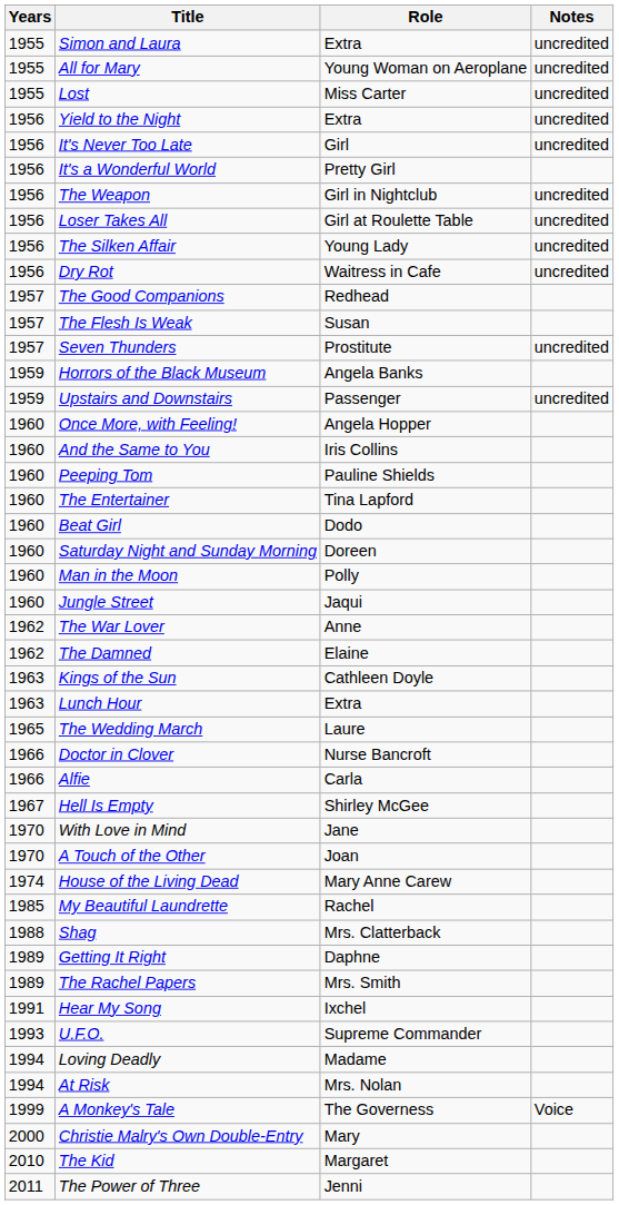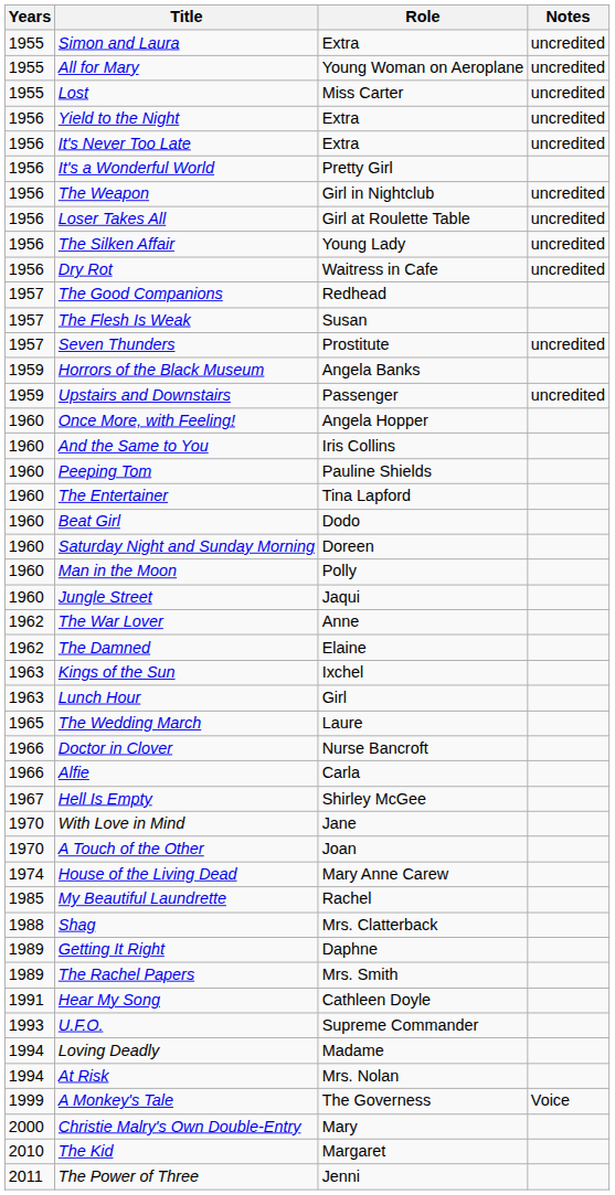 <table class="wikitable">
 <tr>
 <th>Years</th>
 <th>Title</th>
 <th>Role</th>
 <th>Notes</th>
 </tr>
 <tr>
 <td>1955</td>
 <td><em><a href='#'>Simon and Laura</a></em></td>
 <td>Extra</td>
 <td>uncredited</td>
 </tr>
 <tr>
 <td>1955</td>
 <td><em><a href='#'>All for Mary</a></em></td>
 <td>Young Woman on Aeroplane</td>
 <td>uncredited</td>
 </tr>
 <tr>
 <td>1955</td>
 <td><em><a href='#'>Lost</a></em></td>
 <td>Miss Carter</td>
 <td>uncredited</td>
 </tr>
 <tr>
 <td>1956</td>
 <td><em><a href='#'>Yield to the Night</a></em></td>
 <td>Extra</td>
 <td>uncredited</td>
 </tr>
 <tr>
 <td>1956</td>
 <td><em><a href='#'>It's Never Too Late</a></em></td>
-<td>Girl</td>
+<td>Extra</td>
 <td>uncredited</td>
 </tr>
 <tr>
 <td>1956</td>
 <td><em><a href='#'>It's a Wonderful World</a></em></td>
 <td>Pretty Girl</td>
 <td></td>
 </tr>
 <tr>
 <td>1956</td>
 <td><em><a href='#'>The Weapon</a></em></td>
 <td>Girl in Nightclub</td>
 <td>uncredited</td>
 </tr>
 <tr>
 <td>1956</td>
 <td><em><a href='#'>Loser Takes All</a></em></td>
 <td>Girl at Roulette Table</td>
 <td>uncredited</td>
 </tr>
 <tr>
 <td>1956</td>
 <td><em><a href='#'>The Silken Affair</a></em></td>
 <td>Young Lady</td>
 <td>uncredited</td>
 </tr>
 <tr>
 <td>1956</td>
 <td><em><a href='#'>Dry Rot</a></em></td>
 <td>Waitress in Cafe</td>
 <td>uncredited</td>
 </tr>
 <tr>
 <td>1957</td>
 <td><em><a href='#'>The Good Companions</a></em></td>
 <td>Redhead</td>
 <td></td>
 </tr>
 <tr>
 <td>1957</td>
 <td><em><a href='#'>The Flesh Is Weak</a></em></td>
 <td>Susan</td>
 <td></td>
 </tr>
 <tr>
 <td>1957</td>
 <td><em><a href='#'>Seven Thunders</a></em></td>
 <td>Prostitute</td>
 <td>uncredited</td>
 </tr>
 <tr>
 <td>1959</td>
 <td><em><a href='#'>Horrors of the Black Museum</a></em></td>
 <td>Angela Banks</td>
 <td></td>
 </tr>
 <tr>
 <td>1959</td>
 <td><em><a href='#'>Upstairs and Downstairs</a></em></td>
 <td>Passenger</td>
 <td>uncredited</td>
 </tr>
 <tr>
 <td>1960</td>
 <td><em><a href='#'>Once More, with Feeling!</a></em></td>
 <td>Angela Hopper</td>
 <td></td>
 </tr>
 <tr>
 <td>1960</td>
 <td><em><a href='#'>And the Same to You</a></em></td>
 <td>Iris Collins</td>
 <td></td>
 </tr>
 <tr>
 <td>1960</td>
 <td><em><a href='#'>Peeping Tom</a></em></td>
 <td>Pauline Shields</td>
 <td></td>
 </tr>
 <tr>
 <td>1960</td>
 <td><em><a href='#'>The Entertainer</a></em></td>
 <td>Tina Lapford</td>
 <td></td>
 </tr>
 <tr>
 <td>1960</td>
 <td><em><a href='#'>Beat Girl</a></em></td>
 <td>Dodo</td>
 <td></td>
 </tr>
 <tr>
 <td>1960</td>
 <td><em><a href='#'>Saturday Night and Sunday Morning</a></em></td>
 <td>Doreen</td>
 <td></td>
 </tr>
 <tr>
 <td>1960</td>
 <td><em><a href='#'>Man in the Moon</a></em></td>
 <td>Polly</td>
 <td></td>
 </tr>
 <tr>
 <td>1960</td>
 <td><em><a href='#'>Jungle Street</a></em></td>
 <td>Jaqui</td>
 <td></td>
 </tr>
 <tr>
 <td>1962</td>
 <td><em><a href='#'>The War Lover</a></em></td>
 <td>Anne</td>
 <td></td>
 </tr>
 <tr>
 <td>1962</td>
 <td><em><a href='#'>The Damned</a></em></td>
 <td>Elaine</td>
 <td></td>
 </tr>
 <tr>
 <td>1963</td>
 <td><em><a href='#'>Kings of the Sun</a></em></td>
-<td>Cathleen Doyle</td>
+<td>Ixchel</td>
 <td></td>
 </tr>
 <tr>
 <td>1963</td>
 <td><em><a href='#'>Lunch Hour</a></em></td>
-<td>Extra</td>
+<td>Girl</td>
 <td></td>
 </tr>
 <tr>
 <td>1965</td>
 <td><em><a href='#'>The Wedding March</a></em></td>
 <td>Laure</td>
 <td></td>
 </tr>
 <tr>
 <td>1966</td>
 <td><em><a href='#'>Doctor in Clover</a></em></td>
 <td>Nurse Bancroft</td>
 <td></td>
 </tr>
 <tr>
 <td>1966</td>
 <td><em><a href='#'>Alfie</a></em></td>
 <td>Carla</td>
 <td></td>
 </tr>
 <tr>
 <td>1967</td>
 <td><em><a href='#'>Hell Is Empty</a></em></td>
 <td>Shirley McGee</td>
 <td></td>
 </tr>
 <tr>
 <td>1970</td>
 <td><em>With Love in Mind</em></td>
 <td>Jane</td>
 <td></td>
 </tr>
 <tr>
 <td>1970</td>
 <td><em><a href='#'>A Touch of the Other</a></em></td>
 <td>Joan</td>
 <td></td>
 </tr>
 <tr>
 <td>1974</td>
 <td><em><a href='#'>House of the Living Dead</a></em></td>
 <td>Mary Anne Carew</td>
 </tr>
 <tr>
 <td>1985</td>
 <td><em><a href='#'>My Beautiful Laundrette</a></em></td>
 <td>Rachel</td>
 <td></td>
 </tr>
 <tr>
 <td>1988</td>
 <td><em><a href='#'>Shag</a></em></td>
 <td>Mrs. Clatterback</td>
 <td></td>
 </tr>
 <tr>
 <td>1989</td>
 <td><em><a href='#'>Getting It Right</a></em></td>
 <td>Daphne</td>
 <td></td>
 </tr>
 <tr>
 <td>1989</td>
 <td><em><a href='#'>The Rachel Papers</a></em></td>
 <td>Mrs. Smith</td>
 <td></td>
 </tr>
 <tr>
 <td>1991</td>
 <td><em><a href='#'>Hear My Song</a></em></td>
-<td>Ixchel</td>
+<td>Cathleen Doyle</td>
 <td></td>
 </tr>
 <tr>
 <td>1993</td>
 <td><em><a href='#'>U.F.O.</a></em></td>
 <td>Supreme Commander</td>
 <td></td>
 </tr>
 <tr>
 <td>1994</td>
 <td><em>Loving Deadly</em></td>
 <td>Madame</td>
 <td></td>
 </tr>
 <tr>
 <td>1994</td>
 <td><em><a href='#'>At Risk</a></em></td>
 <td>Mrs. Nolan</td>
 <td></td>
 </tr>
 <tr>
 <td>1999</td>
 <td><em><a href='#'>A Monkey's Tale</a></em></td>
 <td>The Governess</td>
 <td>Voice</td>
 </tr>
 <tr>
 <td>2000</td>
 <td><em><a href='#'>Christie Malry's Own Double-Entry</a></em></td>
 <td>Mary</td>
 <td></td>
 </tr>
 <tr>
 <td>2010</td>
 <td><em><a href='#'>The Kid</a></em></td>
 <td>Margaret</td>
 <td></td>
 </tr>
 <tr>
 <td>2011</td>
 <td><em>The Power of Three</em></td>
 <td>Jenni</td>
 <td></td>
 </tr>
 </table>
